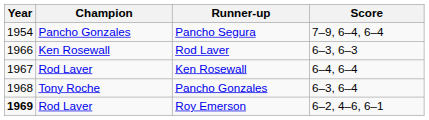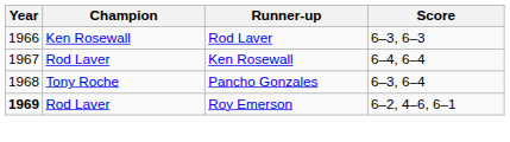 <table class="wikitable">
 <tr>
 <th>Year</th>
 <th style="width:180px">Champion</th>
 <th style="width:180px">Runner-up</th>
 <th style="width:150px">Score</th>
-</tr>
-<tr>
-<td>1954</td>
-<td> <a href='#'>Pancho Gonzales</a></td>
-<td> <a href='#'>Pancho Segura</a></td>
-<td>7–9, 6–4, 6–4</td>
 </tr>
 <tr>
 <td>1966</td>
 <td> <a href='#'>Ken Rosewall</a></td>
 <td> <a href='#'>Rod Laver</a></td>
 <td>6–3, 6–3</td>
 </tr>
 <tr>
 <td>1967</td>
 <td> <a href='#'>Rod Laver</a></td>
 <td> <a href='#'>Ken Rosewall</a></td>
 <td>6–4, 6–4</td>
 </tr>
 <tr>
 <td>1968</td>
 <td> <a href='#'>Tony Roche</a></td>
 <td> <a href='#'>Pancho Gonzales</a></td>
 <td>6–3, 6–4</td>
 </tr>
 <tr>
 <td><strong>1969</strong></td>
 <td> <a href='#'>Rod Laver</a></td>
 <td> <a href='#'>Roy Emerson</a></td>
 <td>6–2, 4–6, 6–1</td>
 </tr>
 </table>
